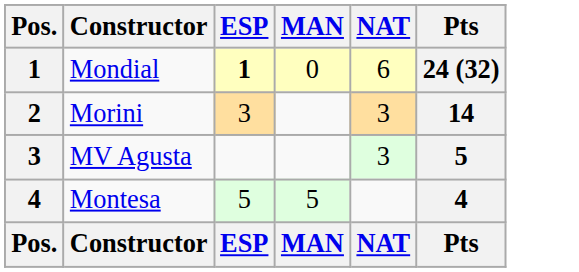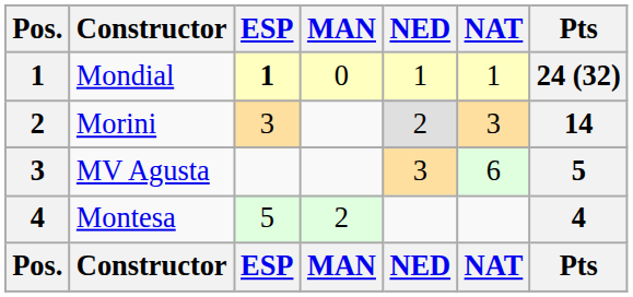 <table class="wikitable" style="font-size: 85%; text-align:center">
 <tr>
 <th>Pos.</th>
 <th>Constructor</th>
 <th><a href='#'>ESP</a><br></th>
 <th><a href='#'>MAN</a><br></th>
+<th><a href='#'>NED</a><br></th>
 <th><a href='#'>NAT</a><br></th>
 <th>Pts</th>
 </tr>
 <tr>
 <th>1</th>
 <td align="left"> <a href='#'>Mondial</a></td>
 <td style="background:#ffffbf;"><strong>1</strong></td>
 <td style="background:#ffffbf;">0</td>
-<td style="background:#ffffbf;">6</td>
+<td style="background:#ffffbf;">1</td>
+<td style="background:#ffffbf;">1</td>
 <th>24 (32)</th>
 </tr>
 <tr>
 <th>2</th>
 <td align="left"> <a href='#'>Morini</a></td>
 <td style="background:#ffdf9f;">3</td>
 <td></td>
+<td style="background:#dfdfdf;">2</td>
 <td style="background:#ffdf9f;">3</td>
 <th>14</th>
 </tr>
 <tr>
 <th>3</th>
 <td align="left"> <a href='#'>MV Agusta</a></td>
 <td></td>
 <td></td>
-<td style="background:#dfffdf;">3</td>
+<td style="background:#ffdf9f;">3</td>
+<td style="background:#dfffdf;">6</td>
 <th>5</th>
 </tr>
 <tr>
 <th>4</th>
 <td align="left"> <a href='#'>Montesa</a></td>
 <td style="background:#dfffdf;">5</td>
-<td style="background:#dfffdf;">5</td>
+<td style="background:#dfffdf;">2</td>
+<td></td>
 <td></td>
 <th>4</th>
 </tr>
 <tr>
 <th>Pos.</th>
 <th>Constructor</th>
 <th><a href='#'>ESP</a><br></th>
 <th><a href='#'>MAN</a><br></th>
+<th><a href='#'>NED</a><br></th>
 <th><a href='#'>NAT</a><br></th>
 <th>Pts</th>
 </tr>
 </table>
